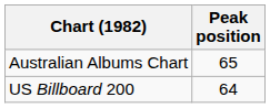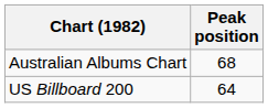 <table class="wikitable sortable">
 <tr>
 <th>Chart (1982)</th>
 <th>Peak<br>position</th>
 </tr>
 <tr>
 <td align="left">Australian Albums Chart</td>
-<td style="text-align:center;">65</td>
+<td style="text-align:center;">68</td>
 </tr>
 <tr>
 <td align="left">US <em>Billboard</em> 200</td>
 <td style="text-align:center;">64</td>
 </tr>
 </table>
